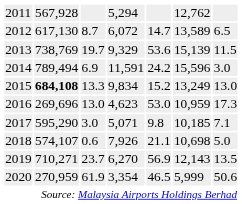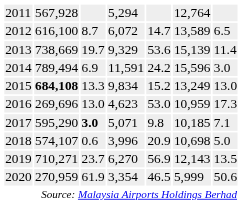 <table class="toccolours sortable" style="padding:0.5em;">
 <tr>
 <th></th>
 <th></th>
 <th></th>
 <th></th>
 <th></th>
 <th></th>
 <th></th>
 </tr>
 <tr style="background:#eee;">
 <td>2011</td>
 <td>567,928</td>
 <td></td>
 <td>5,294</td>
 <td></td>
-<td>12,762</td>
+<td>12,764</td>
 <td></td>
 </tr>
 <tr style="background:#eee;">
 <td>2012</td>
-<td>617,130</td>
+<td>616,100</td>
 <td> 8.7</td>
 <td>6,072</td>
 <td> 14.7</td>
 <td>13,589</td>
 <td> 6.5</td>
 </tr>
 <tr style="background:#eee;">
 <td>2013</td>
-<td>738,769</td>
+<td>738,669</td>
 <td> 19.7</td>
 <td>9,329</td>
 <td> 53.6</td>
 <td>15,139</td>
-<td> 11.5</td>
+<td> 11.4</td>
 </tr>
 <tr style="background:#eee;">
 <td>2014</td>
 <td>789,494</td>
 <td> 6.9</td>
 <td>11,591</td>
 <td> 24.2</td>
 <td>15,596</td>
 <td> 3.0</td>
 </tr>
 <tr style="background:#eee;">
 <td>2015</td>
 <td><strong>684,108</strong></td>
 <td> 13.3</td>
 <td>9,834</td>
 <td> 15.2</td>
 <td>13,249</td>
 <td> 13.0</td>
 </tr>
 <tr style="background:#eee;">
 <td>2016</td>
 <td>269,696</td>
 <td> 13.0</td>
 <td>4,623</td>
 <td> 53.0</td>
 <td>10,959</td>
 <td> 17.3</td>
 </tr>
 <tr style="background:#eee;">
 <td>2017</td>
 <td>595,290</td>
-<td> 3.0</td>
+<td><strong> 3.0</strong></td>
 <td>5,071</td>
 <td> 9.8</td>
 <td>10,185</td>
 <td> 7.1</td>
 </tr>
 <tr style="background:#eee;">
 <td>2018</td>
 <td>574,107</td>
 <td> 0.6</td>
-<td>7,926</td>
-<td> 21.1</td>
+<td>3,996</td>
+<td> 20.9</td>
 <td>10,698</td>
 <td> 5.0</td>
 </tr>
 <tr style="background:#eee;">
 <td>2019</td>
 <td>710,271</td>
 <td> 23.7</td>
 <td>6,270</td>
 <td> 56.9</td>
 <td>12,143</td>
 <td> 13.5</td>
 </tr>
 <tr style="background:#eee;">
 <td>2020</td>
 <td>270,959</td>
 <td> 61.9</td>
 <td>3,354</td>
 <td> 46.5</td>
 <td>5,999</td>
 <td> 50.6</td>
 </tr>
 <tr>
 <td colspan="7" style="text-align:right;"><sup><em>Source: <a href='#'>Malaysia Airports Holdings Berhad</a></em></sup></td>
 </tr>
 </table>
